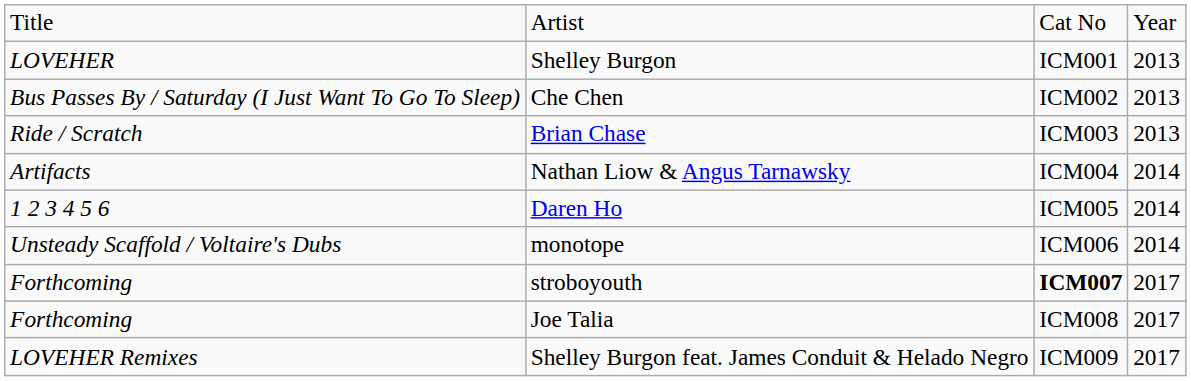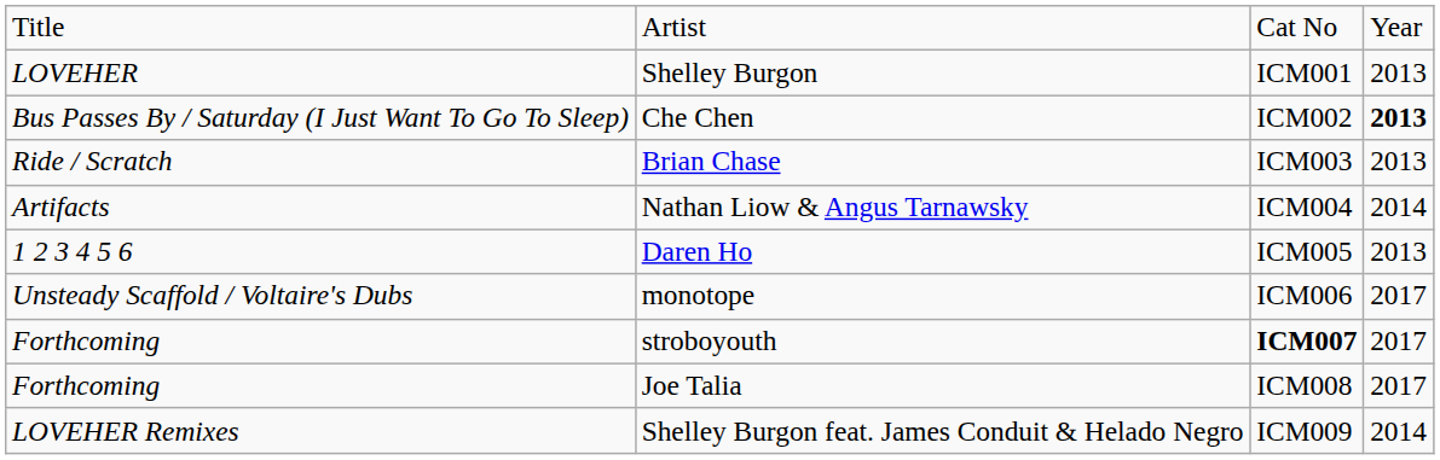 <table class="sortable wikitable">
 <tr>
 <td>Title</td>
 <td>Artist</td>
 <td>Cat No</td>
 <td>Year</td>
 </tr>
 <tr>
 <td><em>LOVEHER</em></td>
 <td>Shelley Burgon</td>
 <td>ICM001</td>
 <td>2013</td>
 </tr>
 <tr>
 <td><em>Bus Passes By / Saturday (I Just Want To Go To Sleep)</em></td>
 <td>Che Chen</td>
 <td>ICM002</td>
-<td>2013</td>
+<td><strong>2013</strong></td>
 </tr>
 <tr>
 <td><em>Ride / Scratch</em></td>
 <td><a href='#'>Brian Chase</a></td>
 <td>ICM003</td>
 <td>2013</td>
 </tr>
 <tr>
 <td><em>Artifacts</em></td>
 <td>Nathan Liow & <a href='#'>Angus Tarnawsky</a></td>
 <td>ICM004</td>
 <td>2014</td>
 </tr>
 <tr>
 <td><em>1 2 3 4 5 6</em></td>
 <td><a href='#'>Daren Ho</a></td>
 <td>ICM005</td>
-<td>2014</td>
+<td>2013</td>
 </tr>
 <tr>
 <td><em>Unsteady Scaffold / Voltaire's Dubs</em></td>
 <td>monotope</td>
 <td>ICM006</td>
-<td>2014</td>
+<td>2017</td>
 </tr>
 <tr>
 <td><em>Forthcoming</em></td>
 <td>stroboyouth</td>
 <td><strong>ICM007</strong></td>
 <td>2017</td>
 </tr>
 <tr>
 <td><em>Forthcoming</em></td>
 <td>Joe Talia</td>
 <td>ICM008</td>
 <td>2017</td>
 </tr>
 <tr>
 <td><em>LOVEHER Remixes</em></td>
 <td>Shelley Burgon feat. James Conduit & Helado Negro</td>
 <td>ICM009</td>
-<td>2017</td>
+<td>2014</td>
 </tr>
 </table>
